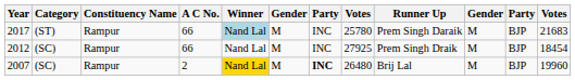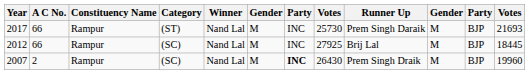 <table class="wikitable">
 <tr>
 <th>Year</th>
+<th>A C No.</th>
+<th>Constituency Name</th>
 <th>Category</th>
-<th>Constituency Name</th>
-<th>A C No.</th>
 <th>Winner</th>
 <th>Gender</th>
 <th>Party</th>
 <th>Votes</th>
 <th>Runner Up</th>
 <th>Gender</th>
 <th>Party</th>
 <th>Votes</th>
 </tr>
 <tr>
 <td>2017</td>
+<td>66</td>
+<td>Rampur</td>
 <td>(ST)</td>
-<td>Rampur</td>
-<td>66</td>
-<td style="background: lightblue;">Nand Lal</td>
+<td>Nand Lal</td>
 <td>M</td>
 <td>INC</td>
-<td>25780</td>
+<td>25730</td>
 <td>Prem Singh Daraik</td>
 <td>M</td>
 <td>BJP</td>
-<td>21683</td>
+<td>21693</td>
 </tr>
 <tr>
 <td>2012</td>
+<td>66</td>
+<td>Rampur</td>
 <td>(SC)</td>
-<td>Rampur</td>
-<td>66</td>
 <td>Nand Lal</td>
 <td>M</td>
 <td>INC</td>
 <td>27925</td>
-<td>Prem Singh Draik</td>
+<td>Brij Lal</td>
 <td>M</td>
 <td>BJP</td>
-<td>18454</td>
+<td>18445</td>
 </tr>
 <tr>
 <td>2007</td>
+<td>2</td>
+<td>Rampur</td>
 <td>(SC)</td>
-<td>Rampur</td>
-<td>2</td>
-<td style="background: gold;">Nand Lal</td>
+<td>Nand Lal</td>
 <td>M</td>
 <td><strong>INC</strong></td>
-<td>26480</td>
-<td>Brij Lal</td>
+<td>26430</td>
+<td>Prem Singh Draik</td>
 <td>M</td>
 <td>BJP</td>
 <td>19960</td>
 </tr>
 </table>
